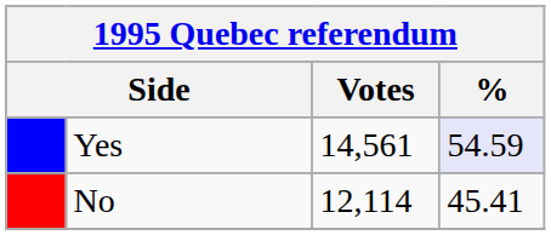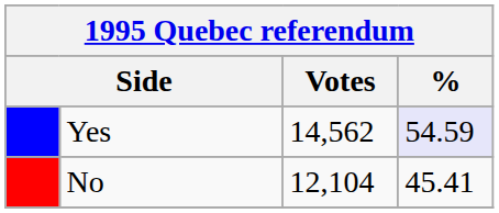 <table class="wikitable" style="font-size: 95%; clear:both">
 <tr style="background-color:#E9E9E9">
 <th colspan=4><a href='#'>1995 Quebec referendum</a></th>
 </tr>
 <tr style="background-color:#E9E9E9">
 <th colspan=2 style="width: 130px">Side</th>
 <th style="width: 50px">Votes</th>
 <th style="width: 40px">%</th>
 </tr>
 <tr>
 <td bgcolor="blue"></td>
 <td>Yes</td>
-<td>14,561</td>
+<td>14,562</td>
 <td style="background: lavender;">54.59</td>
 </tr>
 <tr>
 <td bgcolor="red"></td>
 <td>No</td>
-<td>12,114</td>
+<td>12,104</td>
 <td>45.41</td>
 </tr>
 <tr>
 </tr>
 </table>
